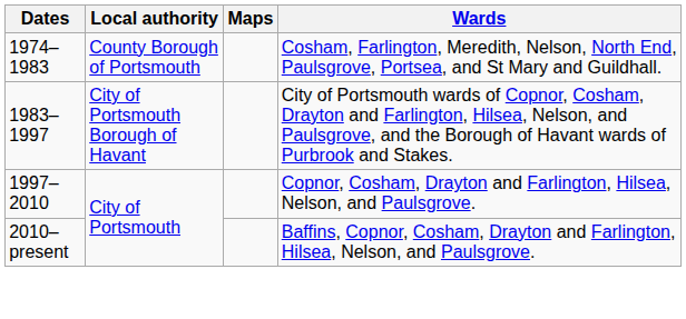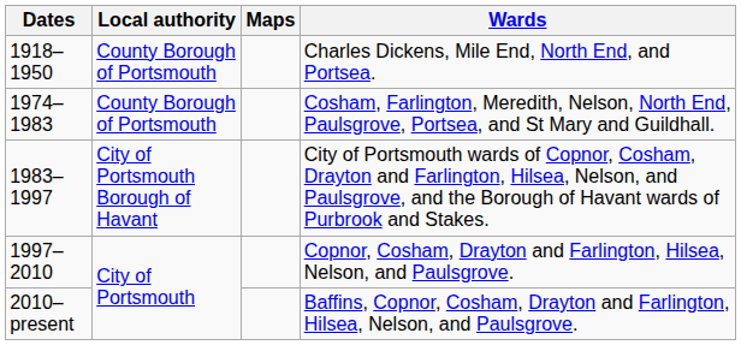 <table class=wikitable>
 <tr>
 <th>Dates</th>
 <th>Local authority</th>
 <th>Maps</th>
 <th><a href='#'>Wards</a></th>
+</tr>
+<tr>
+<td>1918–1950</td>
+<td><a href='#'>County Borough of Portsmouth</a></td>
+<td></td>
+<td>Charles Dickens, Mile End, <a href='#'>North End</a>, and <a href='#'>Portsea</a>.</td>
 </tr>
 <tr>
 <td>1974–1983</td>
 <td><a href='#'>County Borough of Portsmouth</a></td>
 <td></td>
 <td><a href='#'>Cosham</a>, <a href='#'>Farlington</a>, Meredith, Nelson, <a href='#'>North End</a>, <a href='#'>Paulsgrove</a>, <a href='#'>Portsea</a>, and St Mary and Guildhall.</td>
 </tr>
 <tr>
 <td>1983–1997</td>
 <td><a href='#'>City of Portsmouth</a><br><a href='#'>Borough of Havant</a></td>
 <td></td>
 <td>City of Portsmouth wards of <a href='#'>Copnor</a>, <a href='#'>Cosham</a>, <a href='#'>Drayton</a> and <a href='#'>Farlington</a>, <a href='#'>Hilsea</a>, Nelson, and <a href='#'>Paulsgrove</a>, and the Borough of Havant wards of <a href='#'>Purbrook</a> and Stakes.</td>
 </tr>
 <tr>
 <td>1997–2010</td>
 <td rowspan="2"><a href='#'>City of Portsmouth</a></td>
 <td></td>
 <td><a href='#'>Copnor</a>, <a href='#'>Cosham</a>, <a href='#'>Drayton</a> and <a href='#'>Farlington</a>, <a href='#'>Hilsea</a>, Nelson, and <a href='#'>Paulsgrove</a>.</td>
 </tr>
 <tr>
 <td>2010–present</td>
 <td></td>
 <td><a href='#'>Baffins</a>, <a href='#'>Copnor</a>, <a href='#'>Cosham</a>, <a href='#'>Drayton</a> and <a href='#'>Farlington</a>, <a href='#'>Hilsea</a>, Nelson, and <a href='#'>Paulsgrove</a>.</td>
 </tr>
 </table>
